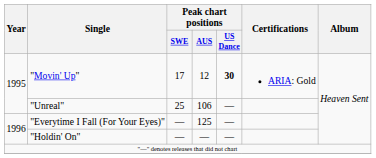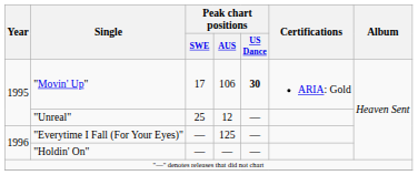 <table class="wikitable" style="text-align:center;">
 <tr>
 <th rowspan="2">Year</th>
 <th rowspan="2">Single</th>
 <th colspan="3">Peak chart positions</th>
 <th rowspan="2">Certifications</th>
 <th rowspan="2">Album</th>
 </tr>
 <tr style="font-size:smaller;">
 <th width="35"><a href='#'>SWE</a><br></th>
 <th width="35"><a href='#'>AUS</a><br></th>
 <th width="35"><a href='#'>US<br>Dance</a><br></th>
 </tr>
 <tr>
 <td rowspan=2>1995</td>
 <td align="left">"<a href='#'>Movin' Up</a>"</td>
 <td>17</td>
-<td>12</td>
+<td>106</td>
 <td><strong>30</strong></td>
 <td><br><ul><li><a href='#'>ARIA</a>: Gold</li></ul></td>
 <td align="left" rowspan="4"><em>Heaven Sent</em></td>
 </tr>
 <tr>
 <td align="left">"Unreal"</td>
 <td>25</td>
-<td>106</td>
+<td>12</td>
 <td>—</td>
 <td></td>
 </tr>
 <tr>
 <td rowspan=2>1996</td>
 <td align="left">"Everytime I Fall (For Your Eyes)"</td>
 <td>—</td>
 <td>125</td>
 <td>—</td>
 <td></td>
 </tr>
 <tr>
 <td align="left">"Holdin' On"</td>
 <td>—</td>
 <td>—</td>
 <td>—</td>
 <td></td>
 </tr>
 <tr>
 <td colspan="15" style="font-size:8pt">"—" denotes releases that did not chart</td>
 </tr>
 <tr>
 </tr>
 </table>
